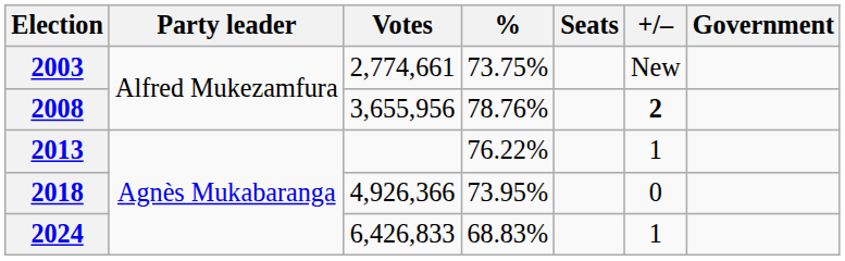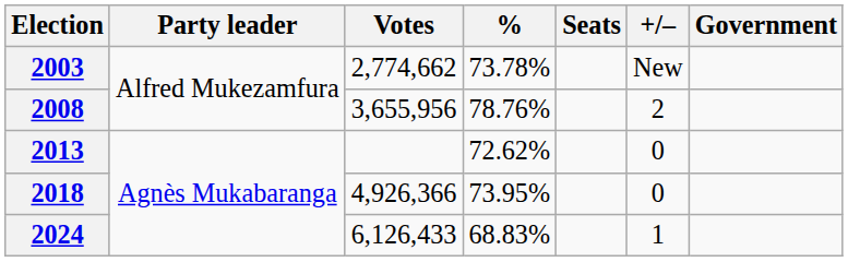 <table class=wikitable style=text-align:center>
 <tr>
 <th>Election</th>
 <th>Party leader</th>
 <th>Votes</th>
 <th>%</th>
 <th>Seats</th>
 <th>+/–</th>
 <th>Government</th>
 </tr>
 <tr>
 <th><a href='#'>2003</a></th>
 <td rowspan="2">Alfred Mukezamfura</td>
-<td>2,774,661</td>
-<td>73.75%</td>
+<td>2,774,662</td>
+<td>73.78%</td>
 <td></td>
 <td>New</td>
 <td></td>
 </tr>
 <tr>
 <th><a href='#'>2008</a></th>
 <td>3,655,956</td>
 <td>78.76%</td>
 <td></td>
-<td><strong> 2</strong></td>
+<td> 2</td>
 <td></td>
 </tr>
 <tr>
 <th><a href='#'>2013</a></th>
 <td rowspan="3"><a href='#'>Agnès Mukabaranga</a></td>
 <td></td>
-<td>76.22%</td>
+<td>72.62%</td>
 <td></td>
-<td> 1</td>
+<td> 0</td>
 <td></td>
 </tr>
 <tr>
 <th><a href='#'>2018</a></th>
 <td>4,926,366</td>
 <td>73.95%</td>
 <td></td>
 <td> 0</td>
 <td></td>
 </tr>
 <tr>
 <th><a href='#'>2024</a></th>
-<td>6,426,833</td>
+<td>6,126,433</td>
 <td>68.83%</td>
 <td></td>
 <td> 1</td>
 <td></td>
 </tr>
 </table>
